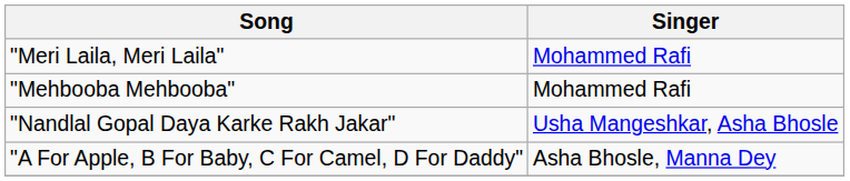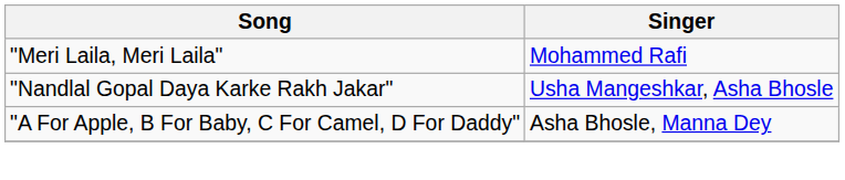 <table class="wikitable">
 <tr>
 <th>Song</th>
 <th>Singer</th>
 </tr>
 <tr>
 <td>"Meri Laila, Meri Laila"</td>
 <td><a href='#'>Mohammed Rafi</a></td>
-</tr>
-<tr>
-<td>"Mehbooba Mehbooba"</td>
-<td>Mohammed Rafi</td>
 </tr>
 <tr>
 <td>"Nandlal Gopal Daya Karke Rakh Jakar"</td>
 <td><a href='#'>Usha Mangeshkar</a>, <a href='#'>Asha Bhosle</a></td>
 </tr>
 <tr>
 <td>"A For Apple, B For Baby, C For Camel, D For Daddy"</td>
 <td>Asha Bhosle, <a href='#'>Manna Dey</a></td>
 </tr>
 <tr>
 </tr>
 </table>
